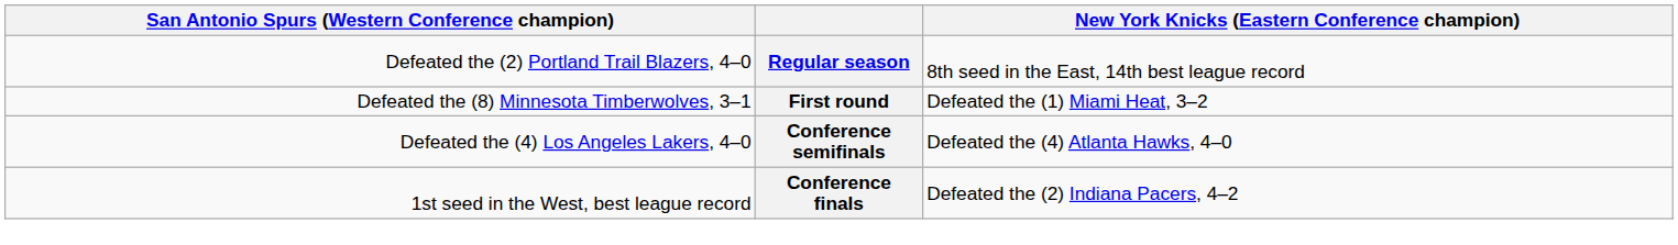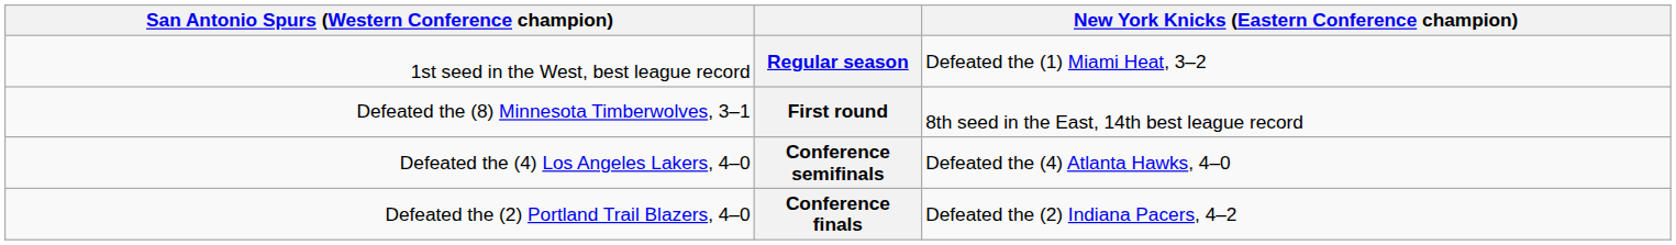 <table style="width:100%; font-size:90%" class="wikitable">
 <tr valign=top>
 <th colspan="2" style="width:45%;"><a href='#'>San Antonio Spurs</a> (<a href='#'>Western Conference</a> champion)</th>
 <th></th>
 <th colspan="2" style="width:45%;"><a href='#'>New York Knicks</a> (<a href='#'>Eastern Conference</a> champion)</th>
 </tr>
 <tr>
-<td align=right>Defeated the (2) <a href='#'>Portland Trail Blazers</a>, 4–0</td>
+<td align=right><br>1st seed in the West, best league record</td>
 <th colspan=2><a href='#'>Regular season</a></th>
-<td><br>8th seed in the East, 14th best league record</td>
+<td>Defeated the (1) <a href='#'>Miami Heat</a>, 3–2</td>
 </tr>
 <tr>
 <td align=right>Defeated the (8) <a href='#'>Minnesota Timberwolves</a>, 3–1</td>
 <th colspan=2>First round</th>
-<td>Defeated the (1) <a href='#'>Miami Heat</a>, 3–2</td>
+<td><br>8th seed in the East, 14th best league record</td>
 </tr>
 <tr>
 <td align=right>Defeated the (4) <a href='#'>Los Angeles Lakers</a>, 4–0</td>
 <th colspan=2>Conference semifinals</th>
 <td>Defeated the (4) <a href='#'>Atlanta Hawks</a>, 4–0</td>
 </tr>
 <tr>
-<td align=right><br>1st seed in the West, best league record</td>
+<td align=right>Defeated the (2) <a href='#'>Portland Trail Blazers</a>, 4–0</td>
 <th colspan=2>Conference finals</th>
 <td>Defeated the (2) <a href='#'>Indiana Pacers</a>, 4–2</td>
 </tr>
 </table>
